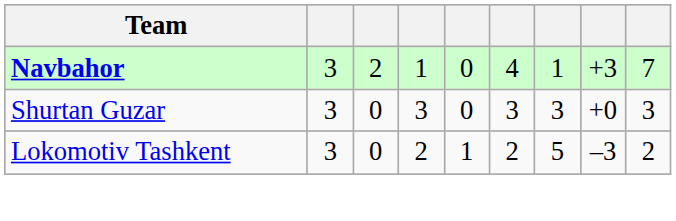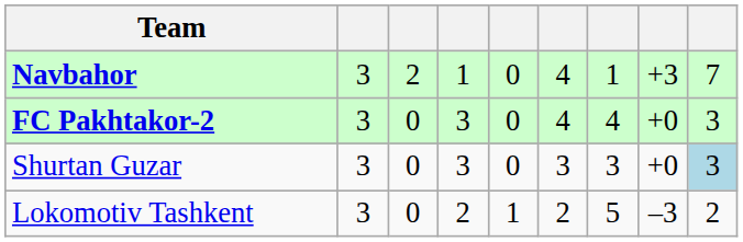 <table class="wikitable" style="text-align: center;">
 <tr>
 <th width=175>Team</th>
 <th width=20></th>
 <th width=20></th>
 <th width=20></th>
 <th width=20></th>
 <th width=20></th>
 <th width=20></th>
 <th width=20></th>
 <th width=20></th>
 </tr>
 <tr bgcolor=#ccffcc>
 <td align=left><strong><a href='#'>Navbahor</a></strong></td>
 <td>3</td>
 <td>2</td>
 <td>1</td>
 <td>0</td>
 <td>4</td>
 <td>1</td>
 <td>+3</td>
 <td>7</td>
 </tr>
+<tr bgcolor=#ccffcc>
+<td align=left><strong><a href='#'>FC Pakhtakor-2</a></strong></td>
+<td>3</td>
+<td>0</td>
+<td>3</td>
+<td>0</td>
+<td>4</td>
+<td>4</td>
+<td>+0</td>
+<td>3</td>
+</tr>
 <tr>
 <td align=left><a href='#'>Shurtan Guzar</a></td>
 <td>3</td>
 <td>0</td>
 <td>3</td>
 <td>0</td>
 <td>3</td>
 <td>3</td>
 <td>+0</td>
-<td>3</td>
+<td style="background: lightblue;">3</td>
 </tr>
 <tr>
 <td align=left><a href='#'>Lokomotiv Tashkent</a></td>
 <td>3</td>
 <td>0</td>
 <td>2</td>
 <td>1</td>
 <td>2</td>
 <td>5</td>
 <td>–3</td>
 <td>2</td>
 </tr>
 </table>
